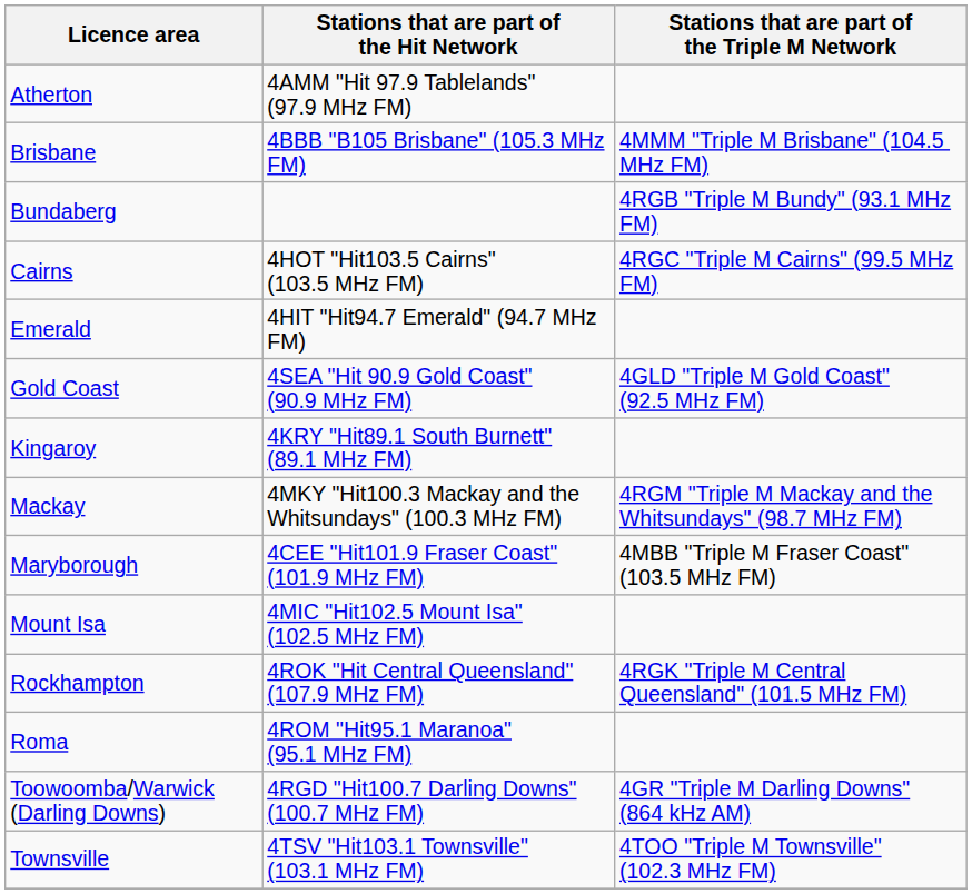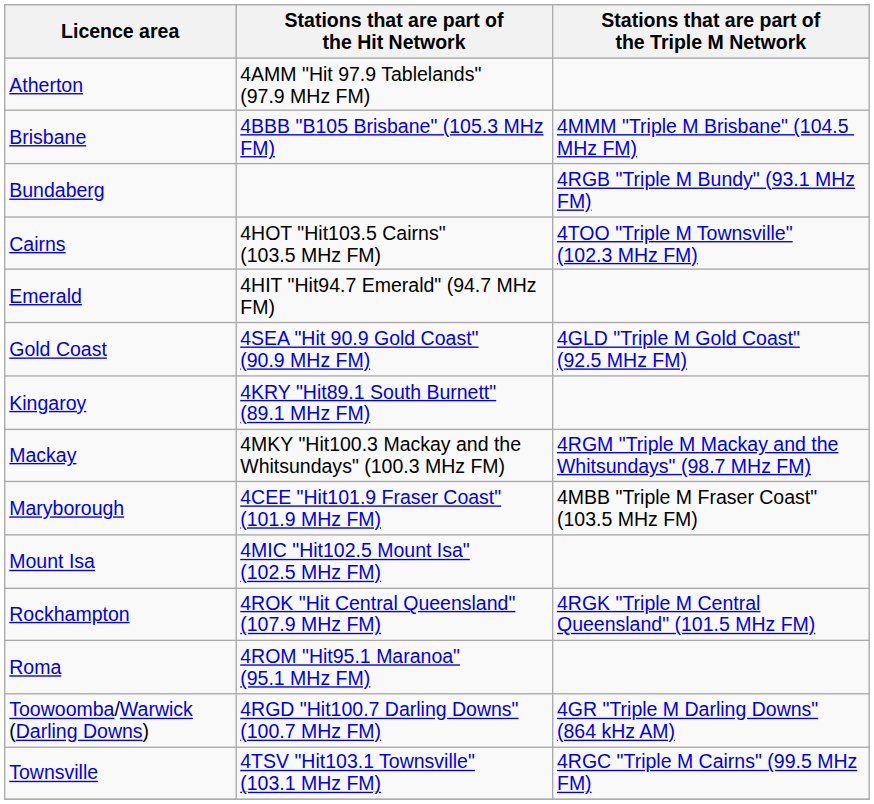 <table class="wikitable sortable" style="font-size:89%; width:50%">
 <tr bgcolor=lightgrey>
 <th width="20%">Licence area</th>
 <th width="30%">Stations that are part of<br>the Hit Network</th>
 <th width="30%">Stations that are part of<br>the Triple M Network</th>
 </tr>
 <tr>
 <td><a href='#'>Atherton</a></td>
 <td>4AMM "Hit 97.9 Tablelands" (97.9 MHz FM)</td>
 </tr>
 <tr>
 <td><a href='#'>Brisbane</a></td>
 <td><a href='#'>4BBB "B105 Brisbane" (105.3 MHz FM)</a></td>
 <td><a href='#'>4MMM "Triple M Brisbane" (104.5  MHz FM)</a></td>
 </tr>
 <tr>
 <td><a href='#'>Bundaberg</a></td>
 <td></td>
 <td><a href='#'>4RGB "Triple M Bundy" (93.1 MHz FM)</a></td>
 </tr>
 <tr>
 <td><a href='#'>Cairns</a></td>
 <td>4HOT "Hit103.5 Cairns" (103.5 MHz FM)</td>
-<td><a href='#'>4RGC "Triple M Cairns" (99.5 MHz FM)</a></td>
+<td><a href='#'>4TOO "Triple M Townsville" (102.3 MHz FM)</a></td>
 </tr>
 <tr>
 <td><a href='#'>Emerald</a></td>
 <td>4HIT "Hit94.7 Emerald" (94.7 MHz FM)</td>
 </tr>
 <tr>
 <td><a href='#'>Gold Coast</a></td>
 <td><a href='#'>4SEA "Hit 90.9 Gold Coast" (90.9 MHz FM)</a></td>
 <td><a href='#'>4GLD "Triple M Gold Coast" (92.5 MHz FM)</a></td>
 </tr>
 <tr>
 <td><a href='#'>Kingaroy</a></td>
 <td><a href='#'>4KRY "Hit89.1 South Burnett" (89.1 MHz FM)</a></td>
 </tr>
 <tr>
 <td><a href='#'>Mackay</a></td>
 <td>4MKY "Hit100.3 Mackay and the Whitsundays" (100.3 MHz FM)</td>
 <td><a href='#'>4RGM "Triple M Mackay and the Whitsundays" (98.7 MHz FM)</a></td>
 </tr>
 <tr>
 <td><a href='#'>Maryborough</a></td>
 <td><a href='#'>4CEE "Hit101.9 Fraser Coast" (101.9 MHz FM)</a></td>
 <td>4MBB "Triple M Fraser Coast" (103.5 MHz FM)</td>
 </tr>
 <tr>
 <td><a href='#'>Mount Isa</a></td>
 <td><a href='#'>4MIC "Hit102.5 Mount Isa" (102.5 MHz FM)</a></td>
 </tr>
 <tr>
 <td><a href='#'>Rockhampton</a></td>
 <td><a href='#'>4ROK "Hit Central Queensland" (107.9 MHz FM)</a></td>
 <td><a href='#'>4RGK "Triple M Central Queensland" (101.5 MHz FM)</a></td>
 </tr>
 <tr>
 <td><a href='#'>Roma</a></td>
 <td><a href='#'>4ROM "Hit95.1 Maranoa" (95.1 MHz FM)</a></td>
 </tr>
 <tr>
 <td><a href='#'>Toowoomba</a>/<a href='#'>Warwick</a> (<a href='#'>Darling Downs</a>)</td>
 <td><a href='#'>4RGD "Hit100.7 Darling Downs" (100.7 MHz FM)</a></td>
 <td><a href='#'>4GR "Triple M Darling Downs" (864 kHz AM)</a></td>
 </tr>
 <tr>
 <td><a href='#'>Townsville</a></td>
 <td><a href='#'>4TSV "Hit103.1 Townsville" (103.1 MHz FM)</a></td>
-<td><a href='#'>4TOO "Triple M Townsville" (102.3 MHz FM)</a></td>
+<td><a href='#'>4RGC "Triple M Cairns" (99.5 MHz FM)</a></td>
 </tr>
 <tr>
 </tr>
 </table>
